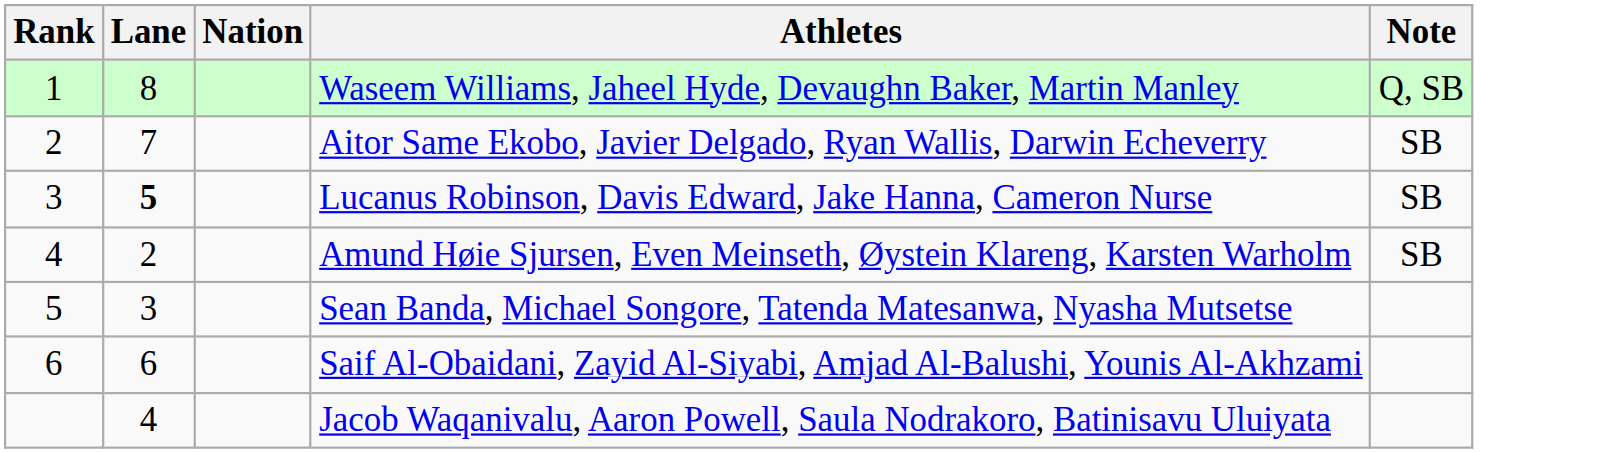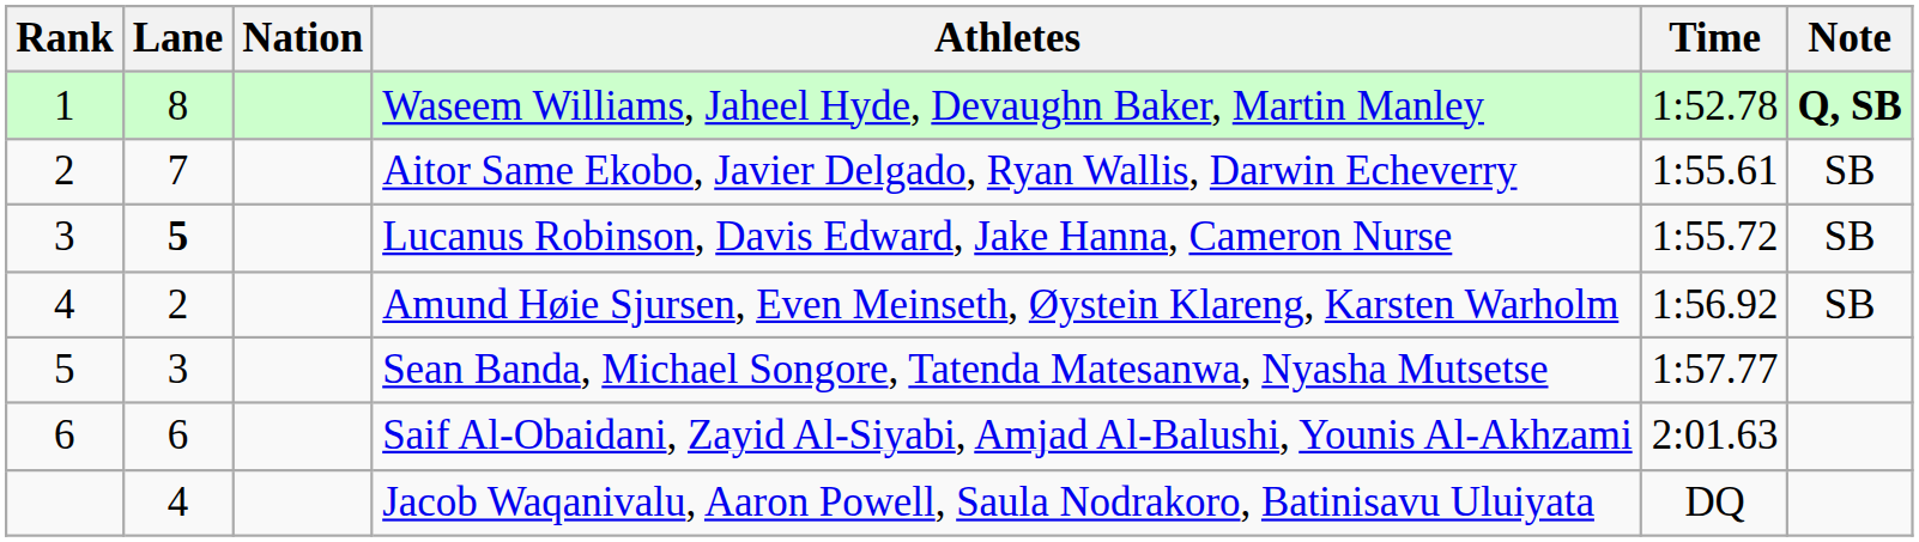 <table class="wikitable sortable" style="text-align:center">
 <tr>
 <th>Rank</th>
 <th>Lane</th>
 <th>Nation</th>
 <th>Athletes</th>
+<th>Time</th>
 <th>Note</th>
 </tr>
 <tr bgcolor=ccffcc>
 <td>1</td>
 <td>8</td>
 <td align=left></td>
 <td align=left><a href='#'>Waseem Williams</a>, <a href='#'>Jaheel Hyde</a>, <a href='#'>Devaughn Baker</a>, <a href='#'>Martin Manley</a></td>
-<td>Q, SB</td>
+<td>1:52.78</td>
+<td><strong>Q, SB</strong></td>
 </tr>
 <tr>
 <td>2</td>
 <td>7</td>
 <td align=left></td>
 <td align=left><a href='#'>Aitor Same Ekobo</a>, <a href='#'>Javier Delgado</a>, <a href='#'>Ryan Wallis</a>, <a href='#'>Darwin Echeverry</a></td>
+<td>1:55.61</td>
 <td>SB</td>
 </tr>
 <tr>
 <td>3</td>
 <td><strong>5</strong></td>
 <td align=left></td>
 <td align=left><a href='#'>Lucanus Robinson</a>, <a href='#'>Davis Edward</a>, <a href='#'>Jake Hanna</a>, <a href='#'>Cameron Nurse</a></td>
+<td>1:55.72</td>
 <td>SB</td>
 </tr>
 <tr>
 <td>4</td>
 <td>2</td>
 <td align=left></td>
 <td align=left><a href='#'>Amund Høie Sjursen</a>, <a href='#'>Even Meinseth</a>, <a href='#'>Øystein Klareng</a>, <a href='#'>Karsten Warholm</a></td>
+<td>1:56.92</td>
 <td>SB</td>
 </tr>
 <tr>
 <td>5</td>
 <td>3</td>
 <td align=left></td>
 <td align=left><a href='#'>Sean Banda</a>, <a href='#'>Michael Songore</a>, <a href='#'>Tatenda Matesanwa</a>, <a href='#'>Nyasha Mutsetse</a></td>
+<td>1:57.77</td>
 <td></td>
 </tr>
 <tr>
 <td>6</td>
 <td>6</td>
 <td align=left></td>
 <td align=left><a href='#'>Saif Al-Obaidani</a>, <a href='#'>Zayid Al-Siyabi</a>, <a href='#'>Amjad Al-Balushi</a>, <a href='#'>Younis Al-Akhzami</a></td>
+<td>2:01.63</td>
 <td></td>
 </tr>
 <tr>
 <td></td>
 <td>4</td>
 <td align=left></td>
 <td align=left><a href='#'>Jacob Waqanivalu</a>, <a href='#'>Aaron Powell</a>, <a href='#'>Saula Nodrakoro</a>, <a href='#'>Batinisavu Uluiyata</a></td>
+<td>DQ</td>
 <td></td>
 </tr>
 </table>
